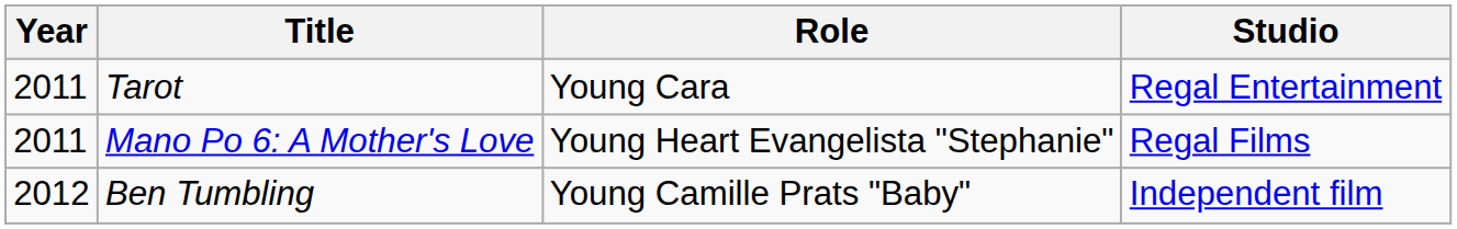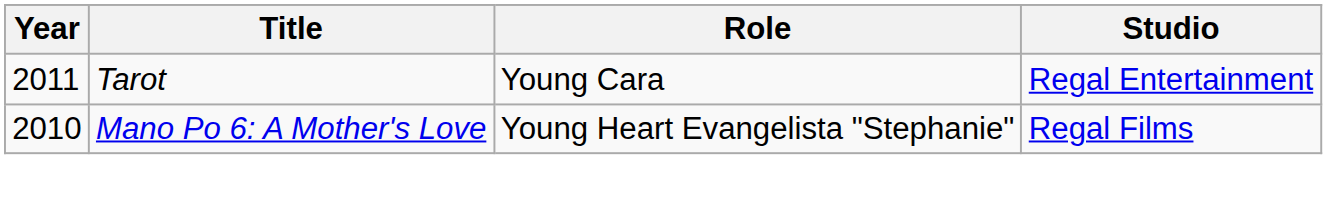 <table class="wikitable">
 <tr>
 <th>Year</th>
 <th>Title</th>
 <th>Role</th>
 <th>Studio</th>
 </tr>
 <tr>
 <td>2011</td>
 <td><em>Tarot</em></td>
 <td>Young Cara</td>
 <td><a href='#'>Regal Entertainment</a></td>
 </tr>
 <tr>
-<td>2011</td>
+<td>2010</td>
 <td><em><a href='#'>Mano Po 6: A Mother's Love</a></em></td>
 <td>Young Heart Evangelista "Stephanie"</td>
 <td><a href='#'>Regal Films</a></td>
 </tr>
-<tr>
-<td>2012</td>
-<td><em>Ben Tumbling</em></td>
-<td>Young Camille Prats "Baby"</td>
-<td><a href='#'>Independent film</a></td>
-</tr>
 </table>
